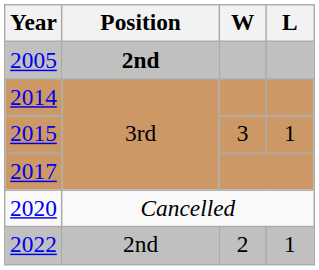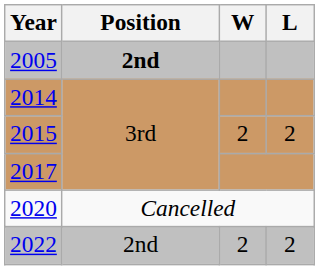 <table class="wikitable" style="text-align: center;">
 <tr>
 <th>Year</th>
 <th width="100">Position</th>
 <th width="25">W</th>
 <th width="25">L</th>
 </tr>
 <tr bgcolor=silver>
 <td> <a href='#'>2005</a></td>
 <td><strong>2nd</strong></td>
 <td></td>
 <td></td>
 </tr>
 <tr bgcolor=#cc9966>
 <td> <a href='#'>2014</a></td>
 <td rowspan=3>3rd</td>
 <td></td>
 <td></td>
 </tr>
 <tr bgcolor=#cc9966>
 <td> <a href='#'>2015</a></td>
-<td>3</td>
-<td>1</td>
+<td>2</td>
+<td>2</td>
 </tr>
 <tr bgcolor=#cc9966>
 <td> <a href='#'>2017</a></td>
 <td colspan=2></td>
 </tr>
 <tr>
 <td> <a href='#'>2020</a></td>
 <td colspan=3><em>Cancelled</em></td>
 </tr>
 <tr>
 </tr>
 <tr bgcolor=silver>
 <td> <a href='#'>2022</a></td>
 <td>2nd</td>
 <td>2</td>
-<td>1</td>
+<td>2</td>
 </tr>
 </table>
